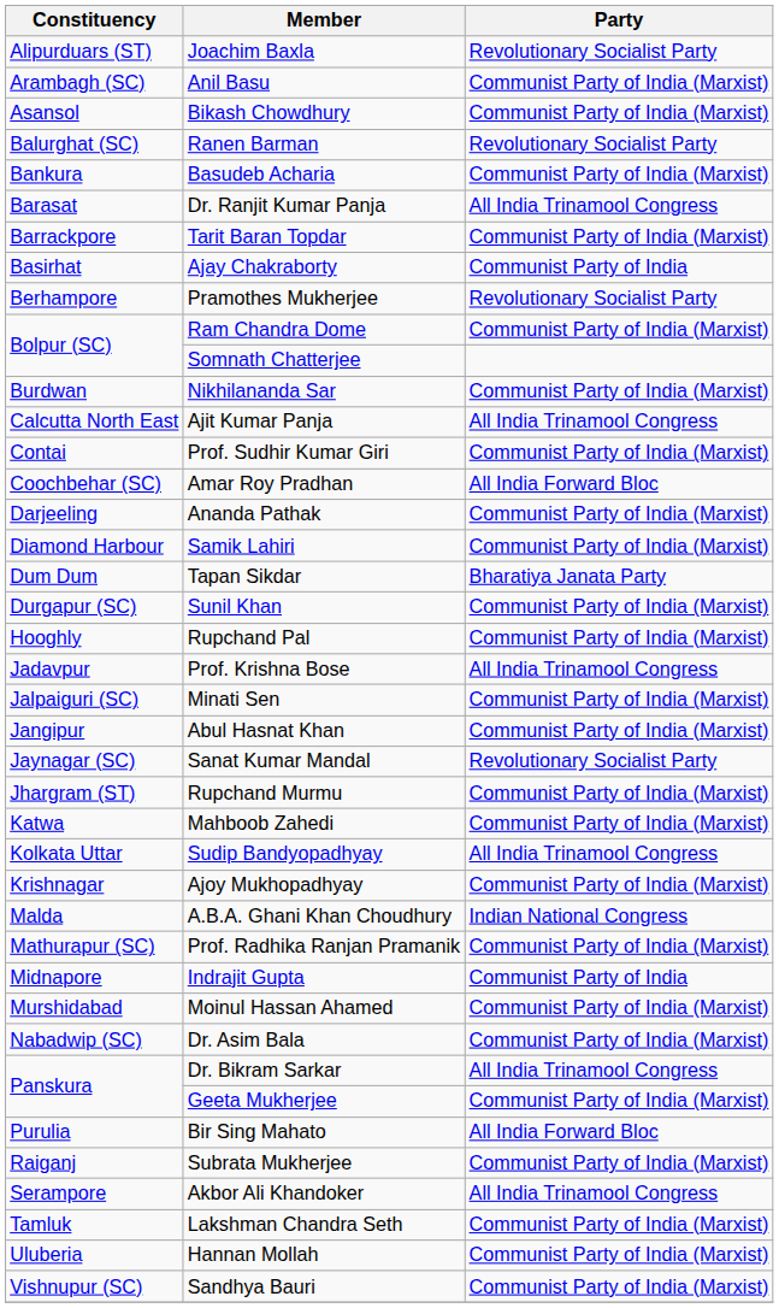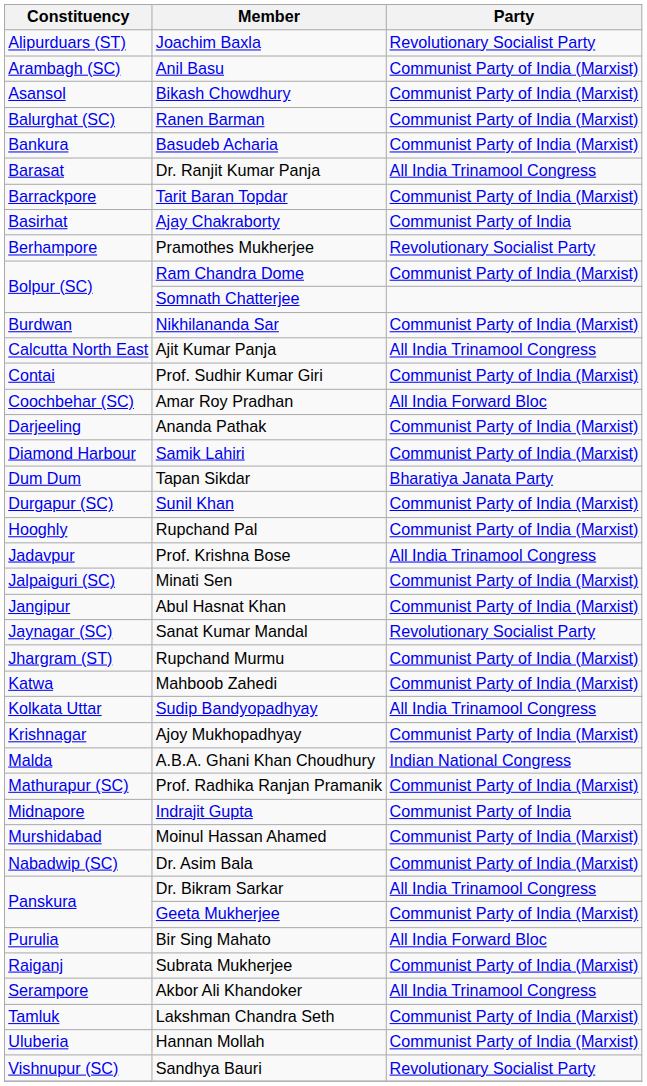 <table class="wikitable sortable">
 <tr>
 <th>Constituency</th>
 <th>Member</th>
 <th>Party</th>
 </tr>
 <tr>
 <td><a href='#'>Alipurduars (ST)</a></td>
 <td><a href='#'>Joachim Baxla</a></td>
 <td><a href='#'>Revolutionary Socialist Party</a></td>
 </tr>
 <tr>
 <td><a href='#'>Arambagh (SC)</a></td>
 <td><a href='#'>Anil Basu</a></td>
 <td><a href='#'>Communist Party of India (Marxist)</a></td>
 </tr>
 <tr>
 <td><a href='#'>Asansol</a></td>
 <td><a href='#'>Bikash Chowdhury</a></td>
 <td><a href='#'>Communist Party of India (Marxist)</a></td>
 </tr>
 <tr>
 <td><a href='#'>Balurghat (SC)</a></td>
 <td><a href='#'>Ranen Barman</a></td>
-<td><a href='#'>Revolutionary Socialist Party</a></td>
+<td><a href='#'>Communist Party of India (Marxist)</a></td>
 </tr>
 <tr>
 <td><a href='#'>Bankura</a></td>
 <td><a href='#'>Basudeb Acharia</a></td>
 <td><a href='#'>Communist Party of India (Marxist)</a></td>
 </tr>
 <tr>
 <td><a href='#'>Barasat</a></td>
 <td>Dr. Ranjit Kumar Panja</td>
 <td><a href='#'>All India Trinamool Congress</a></td>
 </tr>
 <tr>
 <td><a href='#'>Barrackpore</a></td>
 <td><a href='#'>Tarit Baran Topdar</a></td>
 <td><a href='#'>Communist Party of India (Marxist)</a></td>
 </tr>
 <tr>
 <td><a href='#'>Basirhat</a></td>
 <td><a href='#'>Ajay Chakraborty</a></td>
 <td><a href='#'>Communist Party of India</a></td>
 </tr>
 <tr>
 <td><a href='#'>Berhampore</a></td>
 <td>Pramothes Mukherjee</td>
 <td><a href='#'>Revolutionary Socialist Party</a></td>
 </tr>
 <tr>
 <td rowspan=2><a href='#'>Bolpur (SC)</a></td>
 <td><a href='#'>Ram Chandra Dome</a></td>
 <td><a href='#'>Communist Party of India (Marxist)</a></td>
 </tr>
 <tr>
 <td><a href='#'>Somnath Chatterjee</a></td>
 <td></td>
 </tr>
 <tr>
 <td><a href='#'>Burdwan</a></td>
 <td><a href='#'>Nikhilananda Sar</a></td>
 <td><a href='#'>Communist Party of India (Marxist)</a></td>
 </tr>
 <tr>
 <td><a href='#'>Calcutta North East</a></td>
 <td>Ajit Kumar Panja</td>
 <td><a href='#'>All India Trinamool Congress</a></td>
 </tr>
 <tr>
 <td><a href='#'>Contai</a></td>
 <td>Prof. Sudhir Kumar Giri</td>
 <td><a href='#'>Communist Party of India (Marxist)</a></td>
 </tr>
 <tr>
 <td><a href='#'>Coochbehar (SC)</a></td>
 <td>Amar Roy Pradhan</td>
 <td><a href='#'>All India Forward Bloc</a></td>
 </tr>
 <tr>
 <td><a href='#'>Darjeeling</a></td>
 <td>Ananda Pathak</td>
 <td><a href='#'>Communist Party of India (Marxist)</a></td>
 </tr>
 <tr>
 <td><a href='#'>Diamond Harbour</a></td>
 <td><a href='#'>Samik Lahiri</a></td>
 <td><a href='#'>Communist Party of India (Marxist)</a></td>
 </tr>
 <tr>
 <td><a href='#'>Dum Dum</a></td>
 <td>Tapan Sikdar</td>
 <td><a href='#'>Bharatiya Janata Party</a></td>
 </tr>
 <tr>
 <td><a href='#'>Durgapur (SC)</a></td>
 <td><a href='#'>Sunil Khan</a></td>
 <td><a href='#'>Communist Party of India (Marxist)</a></td>
 </tr>
 <tr>
 <td><a href='#'>Hooghly</a></td>
 <td>Rupchand Pal</td>
 <td><a href='#'>Communist Party of India (Marxist)</a></td>
 </tr>
 <tr>
 <td><a href='#'>Jadavpur</a></td>
 <td>Prof. Krishna Bose</td>
 <td><a href='#'>All India Trinamool Congress</a></td>
 </tr>
 <tr>
 <td><a href='#'>Jalpaiguri (SC)</a></td>
 <td>Minati Sen</td>
 <td><a href='#'>Communist Party of India (Marxist)</a></td>
 </tr>
 <tr>
 <td><a href='#'>Jangipur</a></td>
 <td>Abul Hasnat Khan</td>
 <td><a href='#'>Communist Party of India (Marxist)</a></td>
 </tr>
 <tr>
 <td><a href='#'>Jaynagar (SC)</a></td>
 <td>Sanat Kumar Mandal</td>
 <td><a href='#'>Revolutionary Socialist Party</a></td>
 </tr>
 <tr>
 <td><a href='#'>Jhargram (ST)</a></td>
 <td>Rupchand Murmu</td>
 <td><a href='#'>Communist Party of India (Marxist)</a></td>
 </tr>
 <tr>
 <td><a href='#'>Katwa</a></td>
 <td>Mahboob Zahedi</td>
 <td><a href='#'>Communist Party of India (Marxist)</a></td>
 </tr>
 <tr>
 <td><a href='#'>Kolkata Uttar</a></td>
 <td><a href='#'>Sudip Bandyopadhyay</a></td>
 <td><a href='#'>All India Trinamool Congress</a></td>
 </tr>
 <tr>
 <td><a href='#'>Krishnagar</a></td>
 <td>Ajoy Mukhopadhyay</td>
 <td><a href='#'>Communist Party of India (Marxist)</a></td>
 </tr>
 <tr>
 <td><a href='#'>Malda</a></td>
 <td>A.B.A. Ghani Khan Choudhury</td>
 <td><a href='#'>Indian National Congress</a></td>
 </tr>
 <tr>
 <td><a href='#'>Mathurapur (SC)</a></td>
 <td>Prof. Radhika Ranjan Pramanik</td>
 <td><a href='#'>Communist Party of India (Marxist)</a></td>
 </tr>
 <tr>
 <td><a href='#'>Midnapore</a></td>
 <td><a href='#'>Indrajit Gupta</a></td>
 <td><a href='#'>Communist Party of India</a></td>
 </tr>
 <tr>
 <td><a href='#'>Murshidabad</a></td>
 <td>Moinul Hassan Ahamed</td>
 <td><a href='#'>Communist Party of India (Marxist)</a></td>
 </tr>
 <tr>
 <td><a href='#'>Nabadwip (SC)</a></td>
 <td>Dr. Asim Bala</td>
 <td><a href='#'>Communist Party of India (Marxist)</a></td>
 </tr>
 <tr>
 <td rowspan=2><a href='#'>Panskura</a></td>
 <td>Dr. Bikram Sarkar</td>
 <td><a href='#'>All India Trinamool Congress</a></td>
 </tr>
 <tr>
 <td><a href='#'>Geeta Mukherjee</a></td>
 <td><a href='#'>Communist Party of India (Marxist)</a></td>
 </tr>
 <tr>
 <td><a href='#'>Purulia</a></td>
 <td>Bir Sing Mahato</td>
 <td><a href='#'>All India Forward Bloc</a></td>
 </tr>
 <tr>
 <td><a href='#'>Raiganj</a></td>
 <td>Subrata Mukherjee</td>
 <td><a href='#'>Communist Party of India (Marxist)</a></td>
 </tr>
 <tr>
 <td><a href='#'>Serampore</a></td>
 <td>Akbor Ali Khandoker</td>
 <td><a href='#'>All India Trinamool Congress</a></td>
 </tr>
 <tr>
 <td><a href='#'>Tamluk</a></td>
 <td>Lakshman Chandra Seth</td>
 <td><a href='#'>Communist Party of India (Marxist)</a></td>
 </tr>
 <tr>
 <td><a href='#'>Uluberia</a></td>
 <td>Hannan Mollah</td>
 <td><a href='#'>Communist Party of India (Marxist)</a></td>
 </tr>
 <tr>
 <td><a href='#'>Vishnupur (SC)</a></td>
 <td>Sandhya Bauri</td>
-<td><a href='#'>Communist Party of India (Marxist)</a></td>
+<td><a href='#'>Revolutionary Socialist Party</a></td>
 </tr>
 <tr>
 </tr>
 </table>
